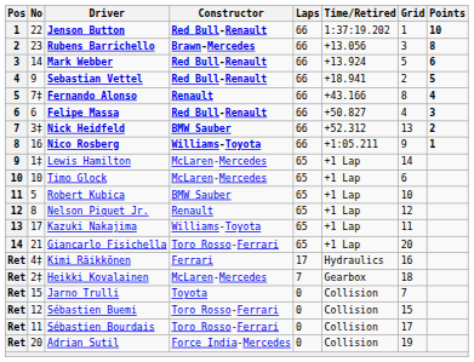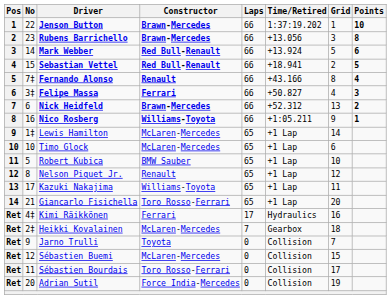 <table class="wikitable" style="font-size:85%">
 <tr>
 <th>Pos</th>
 <th>No</th>
 <th>Driver</th>
 <th>Constructor</th>
 <th>Laps</th>
 <th>Time/Retired</th>
 <th>Grid</th>
 <th>Points</th>
 </tr>
 <tr>
 <th>1</th>
 <td>22</td>
 <td> <strong><a href='#'>Jenson Button</a></strong></td>
-<td><strong><a href='#'>Red Bull</a>-<a href='#'>Renault</a></strong></td>
+<td><strong><a href='#'>Brawn</a>-<a href='#'>Mercedes</a></strong></td>
 <td>66</td>
 <td>1:37:19.202</td>
 <td>1</td>
 <td><strong>10</strong></td>
 </tr>
 <tr>
 <th>2</th>
 <td>23</td>
 <td> <strong><a href='#'>Rubens Barrichello</a></strong></td>
 <td><strong><a href='#'>Brawn</a>-<a href='#'>Mercedes</a></strong></td>
 <td>66</td>
 <td>+13.056</td>
 <td>3</td>
 <td><strong>8</strong></td>
 </tr>
 <tr>
 <th>3</th>
 <td>14</td>
 <td> <strong><a href='#'>Mark Webber</a></strong></td>
 <td><strong><a href='#'>Red Bull</a>-<a href='#'>Renault</a></strong></td>
 <td>66</td>
 <td>+13.924</td>
 <td>5</td>
 <td><strong>6</strong></td>
 </tr>
 <tr>
 <th>4</th>
-<td>9</td>
+<td>15</td>
 <td> <strong><a href='#'>Sebastian Vettel</a></strong></td>
 <td><strong><a href='#'>Red Bull</a>-<a href='#'>Renault</a></strong></td>
 <td>66</td>
 <td>+18.941</td>
 <td>2</td>
 <td><strong>5</strong></td>
 </tr>
 <tr>
 <th>5</th>
 <td>7‡</td>
 <td> <strong><a href='#'>Fernando Alonso</a></strong></td>
 <td><strong><a href='#'>Renault</a></strong></td>
 <td>66</td>
 <td>+43.166</td>
 <td>8</td>
 <td><strong>4</strong></td>
 </tr>
 <tr>
 <th>6</th>
-<td>6</td>
+<td>3‡</td>
 <td> <strong><a href='#'>Felipe Massa</a></strong></td>
-<td><strong><a href='#'>Red Bull</a>-<a href='#'>Renault</a></strong></td>
+<td><strong><a href='#'>Ferrari</a></strong></td>
 <td>66</td>
 <td>+50.827</td>
 <td>4</td>
 <td><strong>3</strong></td>
 </tr>
 <tr>
 <th>7</th>
-<td>3‡</td>
+<td>6</td>
 <td> <strong><a href='#'>Nick Heidfeld</a></strong></td>
-<td><strong><a href='#'>BMW Sauber</a></strong></td>
+<td><strong><a href='#'>Brawn</a>-<a href='#'>Mercedes</a></strong></td>
 <td>66</td>
 <td>+52.312</td>
 <td>13</td>
 <td><strong>2</strong></td>
 </tr>
 <tr>
 <th>8</th>
 <td>16</td>
 <td> <strong><a href='#'>Nico Rosberg</a></strong></td>
 <td><strong><a href='#'>Williams</a>-<a href='#'>Toyota</a></strong></td>
 <td>66</td>
 <td>+1:05.211</td>
 <td>9</td>
 <td><strong>1</strong></td>
 </tr>
 <tr>
 <th>9</th>
 <td>1‡</td>
 <td> <a href='#'>Lewis Hamilton</a></td>
 <td><a href='#'>McLaren</a>-<a href='#'>Mercedes</a></td>
 <td>65</td>
 <td>+1 Lap</td>
 <td>14</td>
 <td></td>
 </tr>
 <tr>
 <th>10</th>
 <td>10</td>
 <td> <a href='#'>Timo Glock</a></td>
 <td><a href='#'>McLaren</a>-<a href='#'>Mercedes</a></td>
 <td>65</td>
 <td>+1 Lap</td>
 <td>6</td>
 <td></td>
 </tr>
 <tr>
 <th>11</th>
 <td>5</td>
 <td> <a href='#'>Robert Kubica</a></td>
 <td><a href='#'>BMW Sauber</a></td>
 <td>65</td>
 <td>+1 Lap</td>
 <td>10</td>
 <td></td>
 </tr>
 <tr>
 <th>12</th>
 <td>8</td>
 <td> <a href='#'>Nelson Piquet Jr.</a></td>
 <td><a href='#'>Renault</a></td>
 <td>65</td>
 <td>+1 Lap</td>
 <td>12</td>
 <td></td>
 </tr>
 <tr>
 <th>13</th>
 <td>17</td>
 <td> <a href='#'>Kazuki Nakajima</a></td>
 <td><a href='#'>Williams</a>-<a href='#'>Toyota</a></td>
 <td>65</td>
 <td>+1 Lap</td>
 <td>11</td>
 <td></td>
 </tr>
 <tr>
 <th>14</th>
 <td>21</td>
 <td> <a href='#'>Giancarlo Fisichella</a></td>
 <td><a href='#'>Toro Rosso</a>-<a href='#'>Ferrari</a></td>
 <td>65</td>
 <td>+1 Lap</td>
 <td>20</td>
 <td></td>
 </tr>
 <tr>
 <th>Ret</th>
 <td>4‡</td>
 <td> <a href='#'>Kimi Räikkönen</a></td>
 <td><a href='#'>Ferrari</a></td>
 <td>17</td>
 <td>Hydraulics</td>
 <td>16</td>
 <td></td>
 </tr>
 <tr>
 <th>Ret</th>
 <td>2‡</td>
 <td> <a href='#'>Heikki Kovalainen</a></td>
 <td><a href='#'>McLaren</a>-<a href='#'>Mercedes</a></td>
 <td>7</td>
 <td>Gearbox</td>
 <td>18</td>
 <td></td>
 </tr>
 <tr>
 <th>Ret</th>
-<td>15</td>
+<td>9</td>
 <td> <a href='#'>Jarno Trulli</a></td>
 <td><a href='#'>Toyota</a></td>
 <td>0</td>
 <td>Collision</td>
 <td>7</td>
 <td></td>
 </tr>
 <tr>
 <th>Ret</th>
 <td>12</td>
 <td> <a href='#'>Sébastien Buemi</a></td>
-<td><a href='#'>Toro Rosso</a>-<a href='#'>Ferrari</a></td>
+<td><a href='#'>McLaren</a>-<a href='#'>Mercedes</a></td>
 <td>0</td>
 <td>Collision</td>
 <td>15</td>
 <td></td>
 </tr>
 <tr>
 <th>Ret</th>
 <td>11</td>
 <td> <a href='#'>Sébastien Bourdais</a></td>
 <td><a href='#'>Toro Rosso</a>-<a href='#'>Ferrari</a></td>
 <td>0</td>
 <td>Collision</td>
 <td>17</td>
 <td></td>
 </tr>
 <tr>
 <th>Ret</th>
 <td>20</td>
 <td> <a href='#'>Adrian Sutil</a></td>
 <td><a href='#'>Force India</a>-<a href='#'>Mercedes</a></td>
 <td>0</td>
 <td>Collision</td>
 <td>19</td>
 <td></td>
 </tr>
 <tr>
 <th colspan="8"></th>
 </tr>
 </table>
